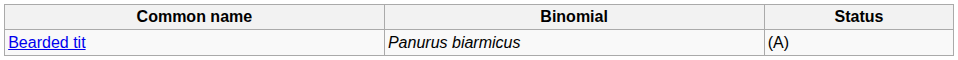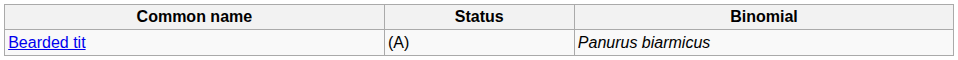 <table style="width:60%;" class="wikitable">
 <tr>
 <th width=40%>Common name</th>
+<th width=20%>Status</th>
 <th width=40%>Binomial</th>
-<th width=20%>Status</th>
 </tr>
 <tr>
 <td><a href='#'>Bearded tit</a></td>
+<td>(A)</td>
 <td><em>Panurus biarmicus</em></td>
-<td>(A)</td>
 </tr>
 </table>
